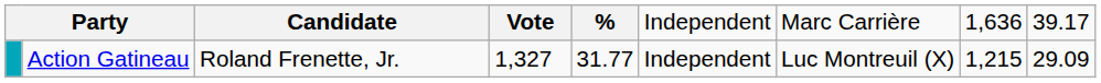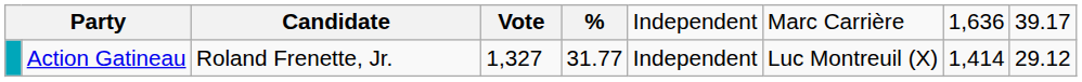 <table class="wikitable">
 <tr>
 <th bgcolor="#DDDDFF" width="100px" colspan="2">Party</th>
 <th bgcolor="#DDDDFF" width="200px">Candidate</th>
 <th bgcolor="#DDDDFF" width="50px">Vote</th>
 <th bgcolor="#DDDDFF" width="30px">%<br></th>
 <td>Independent</td>
 <td>Marc Carrière</td>
 <td>1,636</td>
 <td>39.17</td>
 </tr>
 <tr>
 <td bgcolor=#00a7ba> </td>
 <td><a href='#'>Action Gatineau</a></td>
 <td>Roland Frenette, Jr.</td>
 <td>1,327</td>
 <td>31.77<br></td>
 <td>Independent</td>
 <td>Luc Montreuil (X)</td>
-<td>1,215</td>
-<td>29.09</td>
+<td>1,414</td>
+<td>29.12</td>
 </tr>
 </table>
